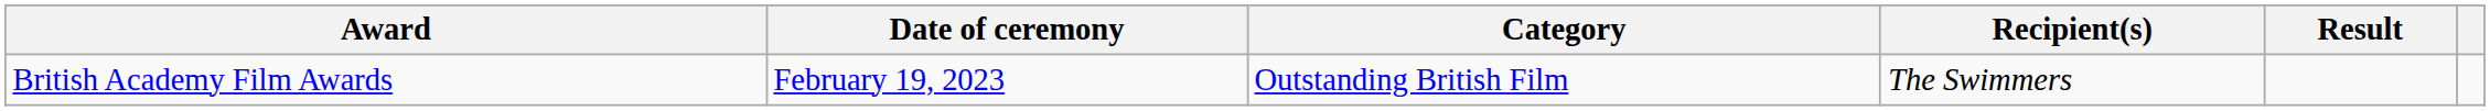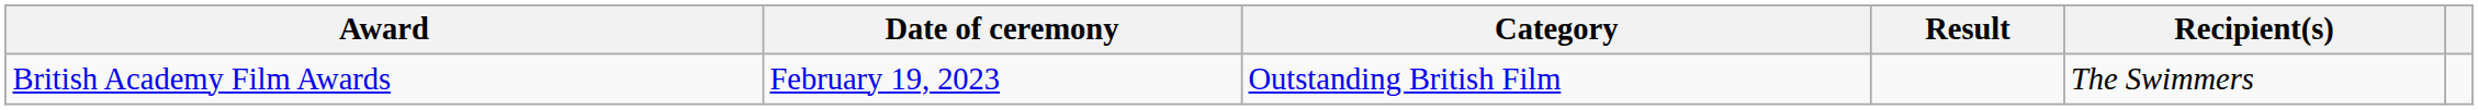 <table class="wikitable sortable plainrowheaders" style="width: 100%;">
 <tr>
 <th scope="col">Award</th>
 <th scope="col">Date of ceremony</th>
 <th scope="col">Category</th>
+<th scope="col">Result</th>
 <th scope="col">Recipient(s)</th>
-<th scope="col">Result</th>
 <th scope="col" class="unsortable"></th>
 </tr>
 <tr>
 <td><a href='#'>British Academy Film Awards</a></td>
 <td><a href='#'>February 19, 2023</a></td>
 <td><a href='#'>Outstanding British Film</a></td>
+<td></td>
 <td><em>The Swimmers</em></td>
-<td></td>
 <td align="center"></td>
 </tr>
 </table>
